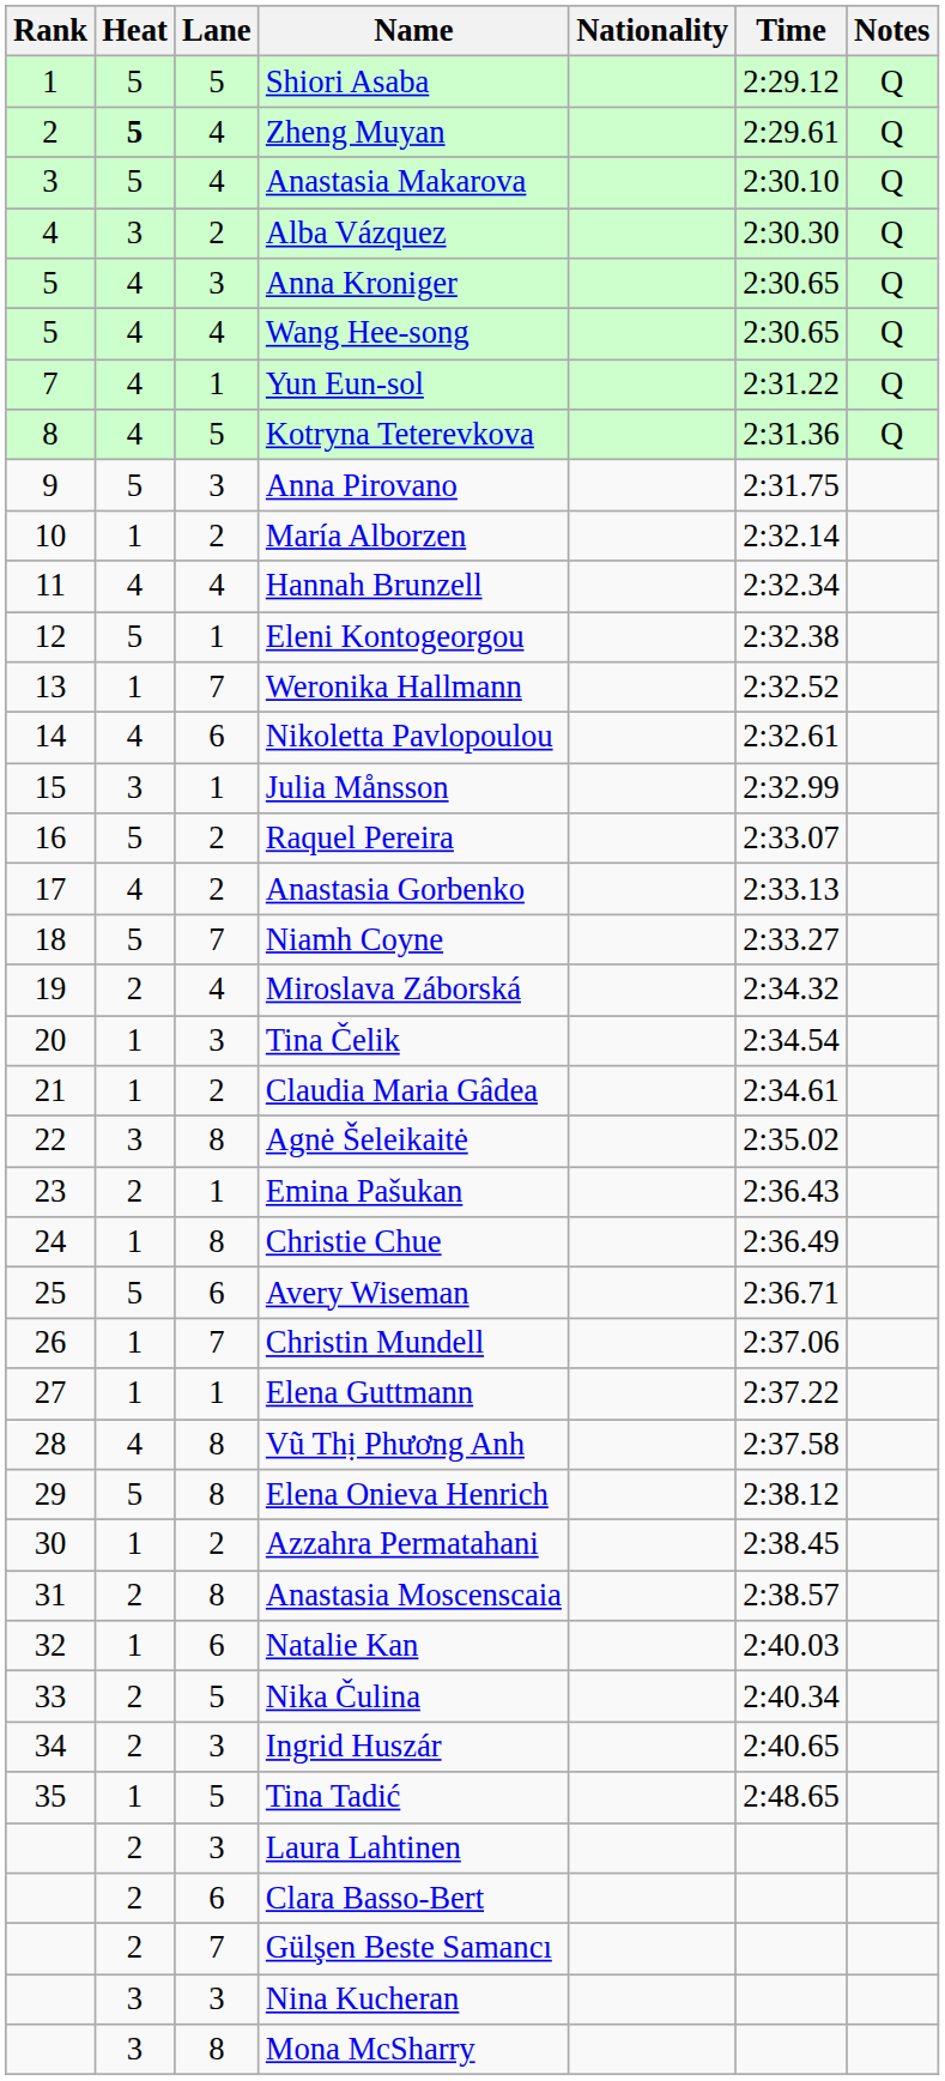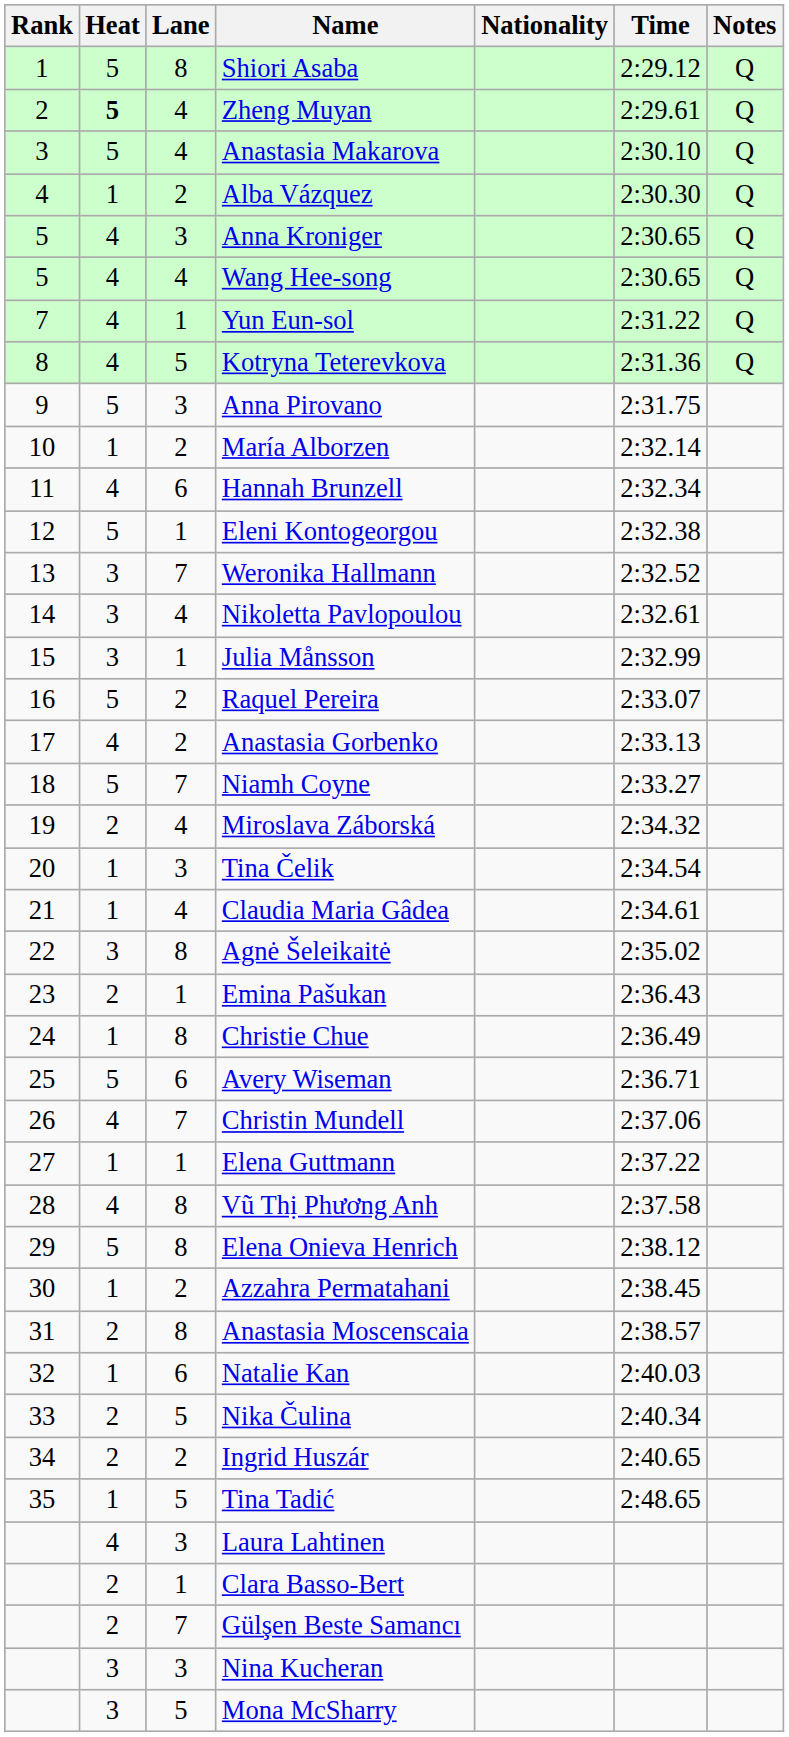 <table class="wikitable sortable" style="text-align:center">
 <tr>
 <th>Rank</th>
 <th>Heat</th>
 <th>Lane</th>
 <th>Name</th>
 <th>Nationality</th>
 <th>Time</th>
 <th>Notes</th>
 </tr>
 <tr bgcolor=ccffcc>
 <td>1</td>
 <td>5</td>
-<td>5</td>
+<td>8</td>
 <td align=left><a href='#'>Shiori Asaba</a></td>
 <td align=left></td>
 <td>2:29.12</td>
 <td>Q</td>
 </tr>
 <tr bgcolor=ccffcc>
 <td>2</td>
 <td><strong>5</strong></td>
 <td>4</td>
 <td align=left><a href='#'>Zheng Muyan</a></td>
 <td align=left></td>
 <td>2:29.61</td>
 <td>Q</td>
 </tr>
 <tr bgcolor=ccffcc>
 <td>3</td>
 <td>5</td>
 <td>4</td>
 <td align=left><a href='#'>Anastasia Makarova</a></td>
 <td align=left></td>
 <td>2:30.10</td>
 <td>Q</td>
 </tr>
 <tr bgcolor=ccffcc>
 <td>4</td>
-<td>3</td>
+<td>1</td>
 <td>2</td>
 <td align=left><a href='#'>Alba Vázquez</a></td>
 <td align=left></td>
 <td>2:30.30</td>
 <td>Q</td>
 </tr>
 <tr bgcolor=ccffcc>
 <td>5</td>
 <td>4</td>
 <td>3</td>
 <td align=left><a href='#'>Anna Kroniger</a></td>
 <td align=left></td>
 <td>2:30.65</td>
 <td>Q</td>
 </tr>
 <tr bgcolor=ccffcc>
 <td>5</td>
 <td>4</td>
 <td>4</td>
 <td align=left><a href='#'>Wang Hee-song</a></td>
 <td align=left></td>
 <td>2:30.65</td>
 <td>Q</td>
 </tr>
 <tr bgcolor=ccffcc>
 <td>7</td>
 <td>4</td>
 <td>1</td>
 <td align=left><a href='#'>Yun Eun-sol</a></td>
 <td align=left></td>
 <td>2:31.22</td>
 <td>Q</td>
 </tr>
 <tr bgcolor=ccffcc>
 <td>8</td>
 <td>4</td>
 <td>5</td>
 <td align=left><a href='#'>Kotryna Teterevkova</a></td>
 <td align=left></td>
 <td>2:31.36</td>
 <td>Q</td>
 </tr>
 <tr>
 <td>9</td>
 <td>5</td>
 <td>3</td>
 <td align=left><a href='#'>Anna Pirovano</a></td>
 <td align=left></td>
 <td>2:31.75</td>
 <td></td>
 </tr>
 <tr>
 <td>10</td>
 <td>1</td>
 <td>2</td>
 <td align=left><a href='#'>María Alborzen</a></td>
 <td align=left></td>
 <td>2:32.14</td>
 <td></td>
 </tr>
 <tr>
 <td>11</td>
 <td>4</td>
-<td>4</td>
+<td>6</td>
 <td align=left><a href='#'>Hannah Brunzell</a></td>
 <td align=left></td>
 <td>2:32.34</td>
 <td></td>
 </tr>
 <tr>
 <td>12</td>
 <td>5</td>
 <td>1</td>
 <td align=left><a href='#'>Eleni Kontogeorgou</a></td>
 <td align=left></td>
 <td>2:32.38</td>
 <td></td>
 </tr>
 <tr>
 <td>13</td>
-<td>1</td>
+<td>3</td>
 <td>7</td>
 <td align=left><a href='#'>Weronika Hallmann</a></td>
 <td align=left></td>
 <td>2:32.52</td>
 <td></td>
 </tr>
 <tr>
 <td>14</td>
+<td>3</td>
 <td>4</td>
-<td>6</td>
 <td align=left><a href='#'>Nikoletta Pavlopoulou</a></td>
 <td align=left></td>
 <td>2:32.61</td>
 <td></td>
 </tr>
 <tr>
 <td>15</td>
 <td>3</td>
 <td>1</td>
 <td align=left><a href='#'>Julia Månsson</a></td>
 <td align=left></td>
 <td>2:32.99</td>
 <td></td>
 </tr>
 <tr>
 <td>16</td>
 <td>5</td>
 <td>2</td>
 <td align=left><a href='#'>Raquel Pereira</a></td>
 <td align=left></td>
 <td>2:33.07</td>
 <td></td>
 </tr>
 <tr>
 <td>17</td>
 <td>4</td>
 <td>2</td>
 <td align=left><a href='#'>Anastasia Gorbenko</a></td>
 <td align=left></td>
 <td>2:33.13</td>
 <td></td>
 </tr>
 <tr>
 <td>18</td>
 <td>5</td>
 <td>7</td>
 <td align=left><a href='#'>Niamh Coyne</a></td>
 <td align=left></td>
 <td>2:33.27</td>
 <td></td>
 </tr>
 <tr>
 <td>19</td>
 <td>2</td>
 <td>4</td>
 <td align=left><a href='#'>Miroslava Záborská</a></td>
 <td align=left></td>
 <td>2:34.32</td>
 <td></td>
 </tr>
 <tr>
 <td>20</td>
 <td>1</td>
 <td>3</td>
 <td align=left><a href='#'>Tina Čelik</a></td>
 <td align=left></td>
 <td>2:34.54</td>
 <td></td>
 </tr>
 <tr>
 <td>21</td>
 <td>1</td>
-<td>2</td>
+<td>4</td>
 <td align=left><a href='#'>Claudia Maria Gâdea</a></td>
 <td align=left></td>
 <td>2:34.61</td>
 <td></td>
 </tr>
 <tr>
 <td>22</td>
 <td>3</td>
 <td>8</td>
 <td align=left><a href='#'>Agnė Šeleikaitė</a></td>
 <td align=left></td>
 <td>2:35.02</td>
 <td></td>
 </tr>
 <tr>
 <td>23</td>
 <td>2</td>
 <td>1</td>
 <td align=left><a href='#'>Emina Pašukan</a></td>
 <td align=left></td>
 <td>2:36.43</td>
 <td></td>
 </tr>
 <tr>
 <td>24</td>
 <td>1</td>
 <td>8</td>
 <td align=left><a href='#'>Christie Chue</a></td>
 <td align=left></td>
 <td>2:36.49</td>
 <td></td>
 </tr>
 <tr>
 <td>25</td>
 <td>5</td>
 <td>6</td>
 <td align=left><a href='#'>Avery Wiseman</a></td>
 <td align=left></td>
 <td>2:36.71</td>
 <td></td>
 </tr>
 <tr>
 <td>26</td>
-<td>1</td>
+<td>4</td>
 <td>7</td>
 <td align=left><a href='#'>Christin Mundell</a></td>
 <td align=left></td>
 <td>2:37.06</td>
 <td></td>
 </tr>
 <tr>
 <td>27</td>
 <td>1</td>
 <td>1</td>
 <td align=left><a href='#'>Elena Guttmann</a></td>
 <td align=left></td>
 <td>2:37.22</td>
 <td></td>
 </tr>
 <tr>
 <td>28</td>
 <td>4</td>
 <td>8</td>
 <td align=left><a href='#'>Vũ Thị Phương Anh</a></td>
 <td align=left></td>
 <td>2:37.58</td>
 <td></td>
 </tr>
 <tr>
 <td>29</td>
 <td>5</td>
 <td>8</td>
 <td align=left><a href='#'>Elena Onieva Henrich</a></td>
 <td align=left></td>
 <td>2:38.12</td>
 <td></td>
 </tr>
 <tr>
 <td>30</td>
 <td>1</td>
 <td>2</td>
 <td align=left><a href='#'>Azzahra Permatahani</a></td>
 <td align=left></td>
 <td>2:38.45</td>
 <td></td>
 </tr>
 <tr>
 <td>31</td>
 <td>2</td>
 <td>8</td>
 <td align=left><a href='#'>Anastasia Moscenscaia</a></td>
 <td align=left></td>
 <td>2:38.57</td>
 <td></td>
 </tr>
 <tr>
 <td>32</td>
 <td>1</td>
 <td>6</td>
 <td align=left><a href='#'>Natalie Kan</a></td>
 <td align=left></td>
 <td>2:40.03</td>
 <td></td>
 </tr>
 <tr>
 <td>33</td>
 <td>2</td>
 <td>5</td>
 <td align=left><a href='#'>Nika Čulina</a></td>
 <td align=left></td>
 <td>2:40.34</td>
 <td></td>
 </tr>
 <tr>
 <td>34</td>
 <td>2</td>
-<td>3</td>
+<td>2</td>
 <td align=left><a href='#'>Ingrid Huszár</a></td>
 <td align=left></td>
 <td>2:40.65</td>
 <td></td>
 </tr>
 <tr>
 <td>35</td>
 <td>1</td>
 <td>5</td>
 <td align=left><a href='#'>Tina Tadić</a></td>
 <td align=left></td>
 <td>2:48.65</td>
 <td></td>
 </tr>
 <tr>
 <td></td>
-<td>2</td>
+<td>4</td>
 <td>3</td>
 <td align=left><a href='#'>Laura Lahtinen</a></td>
 <td align=left></td>
 <td></td>
 <td></td>
 </tr>
 <tr>
 <td></td>
 <td>2</td>
-<td>6</td>
+<td>1</td>
 <td align=left><a href='#'>Clara Basso-Bert</a></td>
 <td align=left></td>
 <td></td>
 <td></td>
 </tr>
 <tr>
 <td></td>
 <td>2</td>
 <td>7</td>
 <td align=left><a href='#'>Gülşen Beste Samancı</a></td>
 <td align=left></td>
 <td></td>
 <td></td>
 </tr>
 <tr>
 <td></td>
 <td>3</td>
 <td>3</td>
 <td align=left><a href='#'>Nina Kucheran</a></td>
 <td align=left></td>
 <td></td>
 <td></td>
 </tr>
 <tr>
 <td></td>
 <td>3</td>
-<td>8</td>
+<td>5</td>
 <td align=left><a href='#'>Mona McSharry</a></td>
 <td align=left></td>
 <td></td>
 <td></td>
 </tr>
 </table>
